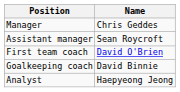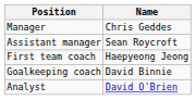 <table class="wikitable">
 <tr>
 <th>Position</th>
 <th>Name</th>
 </tr>
 <tr>
 <td>Manager</td>
 <td> Chris Geddes</td>
 </tr>
 <tr>
 <td>Assistant manager</td>
 <td> Sean Roycroft</td>
 </tr>
 <tr>
 <td>First team coach</td>
-<td> <a href='#'>David O'Brien</a></td>
+<td> Haepyeong Jeong</td>
 </tr>
 <tr>
 <td>Goalkeeping coach</td>
 <td> David Binnie</td>
 </tr>
 <tr>
 <td>Analyst</td>
-<td> Haepyeong Jeong</td>
+<td> <a href='#'>David O'Brien</a></td>
 </tr>
 </table>
